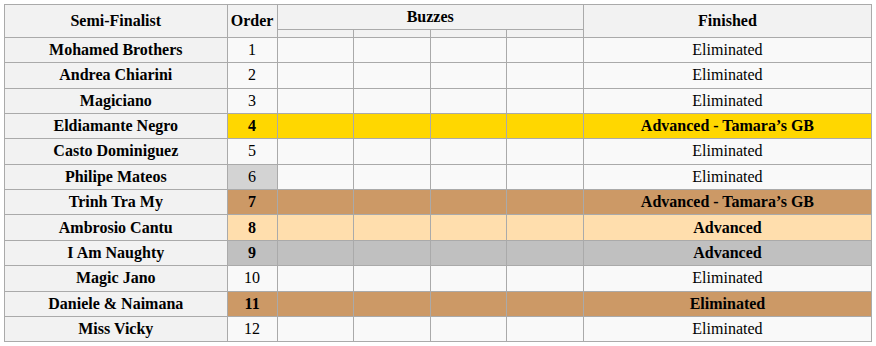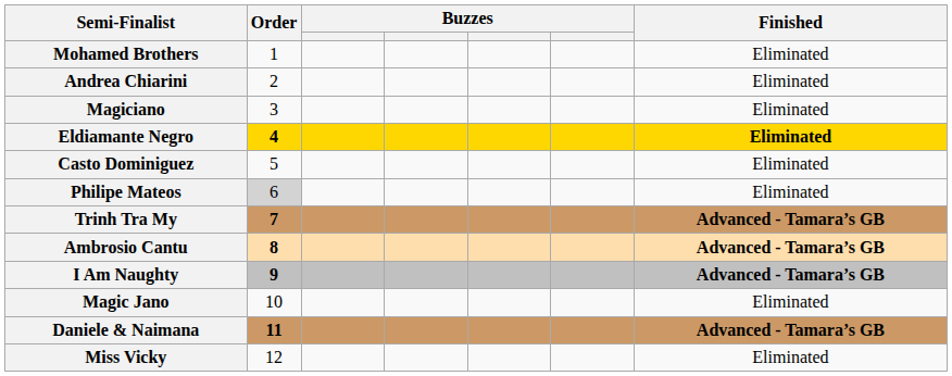 <table class="wikitable plainrowheaders sortable" style="text-align:center;">
 <tr>
 <th scope="col" rowspan="2" class="unsortable" style="width:17em;">Semi-Finalist</th>
 <th scope="col" rowspan="2" style="width:1em;">Order</th>
 <th scope="col" colspan="4" class="unsortable" style="width:24em;">Buzzes</th>
 <th scope="col" rowspan="2" style="width:23em;">Finished </th>
 </tr>
 <tr>
 <th scope="col" class="unsortable" style="width:6em;"></th>
 <th scope="col" class="unsortable" style="width:6em;"></th>
 <th scope="col" class="unsortable" style="width:6em;"></th>
 <th scope="col" class="unsortable" style="width:6em;"></th>
 </tr>
 <tr>
 <th scope="row">Mohamed Brothers</th>
 <td>1</td>
 <td style="text-align:center;"></td>
 <td style="text-align:center;"></td>
 <td style="text-align:center;"></td>
 <td style="text-align:center;"></td>
 <td>Eliminated</td>
 </tr>
 <tr>
 <th scope="row">Andrea Chiarini</th>
 <td>2</td>
 <td style="text-align:center;"></td>
 <td style="text-align:center;"></td>
 <td style="text-align:center;"></td>
 <td style="text-align:center;"></td>
 <td>Eliminated</td>
 </tr>
 <tr>
 <th scope="row">Magiciano</th>
 <td>3</td>
 <td style="text-align:center;"></td>
 <td style="text-align:center;"></td>
 <td style="text-align:center;"></td>
 <td style="text-align:center;"></td>
 <td>Eliminated</td>
 </tr>
 <tr style="background:Gold">
 <th scope="row"><strong>Eldiamante Negro</strong></th>
 <td><strong>4</strong></td>
 <td style="text-align:center;"></td>
 <td style="text-align:center;"></td>
 <td style="text-align:center;"></td>
 <td style="text-align:center;"></td>
-<td><strong>Advanced - Tamara’s GB</strong></td>
+<td><strong>Eliminated</strong></td>
 </tr>
 <tr>
 <th scope="row">Casto Dominiguez</th>
 <td>5</td>
 <td style="text-align:center;"></td>
 <td style="text-align:center;"></td>
 <td style="text-align:center;"></td>
 <td style="text-align:center;"></td>
 <td>Eliminated</td>
 </tr>
 <tr>
 <th scope="row">Philipe Mateos</th>
 <td style="background: lightgrey;">6</td>
 <td style="text-align:center;"></td>
 <td style="text-align:center;"></td>
 <td style="text-align:center;"></td>
 <td style="text-align:center;"></td>
 <td>Eliminated</td>
 </tr>
 <tr style="background:#c96">
 <th scope="row"><strong>Trinh Tra My</strong></th>
 <td><strong>7</strong></td>
 <td style="text-align:center;"></td>
 <td style="text-align:center;"></td>
 <td style="text-align:center;"></td>
 <td style="text-align:center;"></td>
 <td><strong>Advanced - Tamara’s GB</strong></td>
 </tr>
 <tr style="background:NavajoWhite">
 <th scope="row"><strong>Ambrosio Cantu</strong></th>
 <td><strong>8</strong></td>
 <td style="text-align:center;"></td>
 <td style="text-align:center;"></td>
 <td style="text-align:center;"></td>
 <td style="text-align:center;"></td>
-<td><strong>Advanced</strong></td>
+<td><strong>Advanced - Tamara’s GB</strong></td>
 </tr>
 <tr style="background:silver">
 <th scope="row"><strong>I Am Naughty</strong></th>
 <td><strong>9</strong></td>
 <td style="text-align:center;"></td>
 <td style="text-align:center;"></td>
 <td style="text-align:center;"></td>
 <td style="text-align:center;"></td>
-<td><strong>Advanced</strong></td>
+<td><strong>Advanced - Tamara’s GB</strong></td>
 </tr>
 <tr>
 <th scope="row">Magic Jano</th>
 <td>10</td>
 <td style="text-align:center;"></td>
 <td style="text-align:center;"></td>
 <td style="text-align:center;"></td>
 <td style="text-align:center;"></td>
 <td>Eliminated</td>
 </tr>
 <tr style="background:#c96">
 <th scope="row"><strong>Daniele & Naimana</strong></th>
 <td><strong>11</strong></td>
 <td style="text-align:center;"></td>
 <td style="text-align:center;"></td>
 <td style="text-align:center;"></td>
 <td style="text-align:center;"></td>
-<td><strong>Eliminated</strong></td>
+<td><strong>Advanced - Tamara’s GB</strong></td>
 </tr>
 <tr>
 <th scope="row">Miss Vicky</th>
 <td>12</td>
 <td style="text-align:center;"></td>
 <td style="text-align:center;"></td>
 <td style="text-align:center;"></td>
 <td style="text-align:center;"></td>
 <td>Eliminated</td>
 </tr>
 </table>
